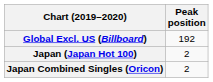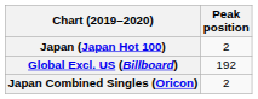 <table class="wikitable sortable plainrowheaders" style="text-align:center">
 <tr>
 <th scope="col">Chart (2019–2020)</th>
 <th scope="col">Peak<br>position</th>
 </tr>
 <tr>
+<th scope="row">Japan (<a href='#'>Japan Hot 100</a>)</th>
+<td>2</td>
+</tr>
+<tr>
 <th scope="row"><a href='#'>Global Excl. US</a> (<em><a href='#'>Billboard</a></em>)</th>
 <td>192</td>
-</tr>
-<tr>
-<th scope="row">Japan (<a href='#'>Japan Hot 100</a>)</th>
-<td>2</td>
 </tr>
 <tr>
 <th scope="row">Japan Combined Singles (<a href='#'>Oricon</a>)</th>
 <td>2</td>
 </tr>
 </table>
